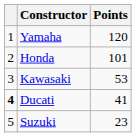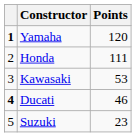 <table class="wikitable" style="font-size: 95%;">
 <tr>
 <th></th>
 <th>Constructor</th>
 <th>Points</th>
 </tr>
 <tr>
-<td align=center>1</td>
+<td align=center><strong>1</strong></td>
 <td> <a href='#'>Yamaha</a></td>
 <td align=right>120</td>
 </tr>
 <tr>
 <td align=center>2</td>
 <td> <a href='#'>Honda</a></td>
-<td align=right>101</td>
+<td align=right>111</td>
 </tr>
 <tr>
 <td align=center>3</td>
 <td> <a href='#'>Kawasaki</a></td>
 <td align=right>53</td>
 </tr>
 <tr>
 <td align=center><strong>4</strong></td>
 <td> <a href='#'>Ducati</a></td>
-<td align=right>41</td>
+<td align=right>46</td>
 </tr>
 <tr>
 <td align=center>5</td>
 <td> <a href='#'>Suzuki</a></td>
 <td align=right>23</td>
 </tr>
 </table>
